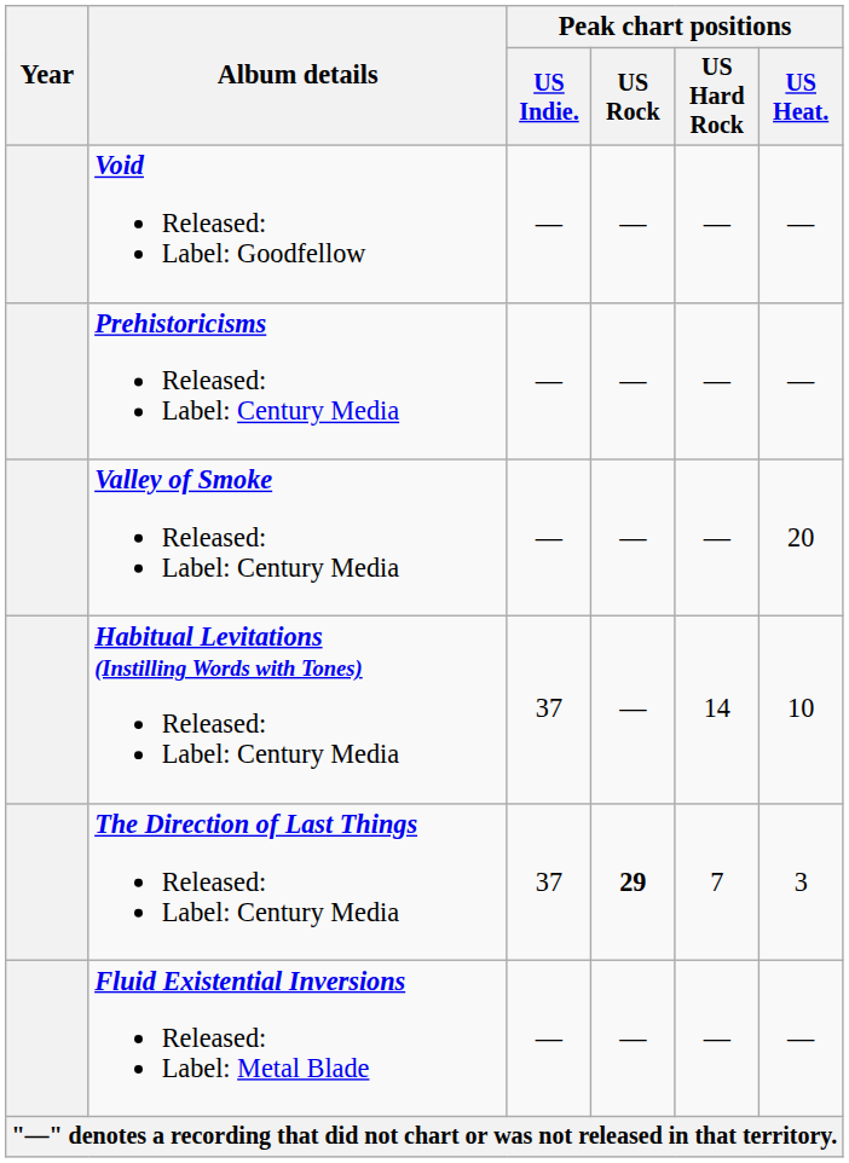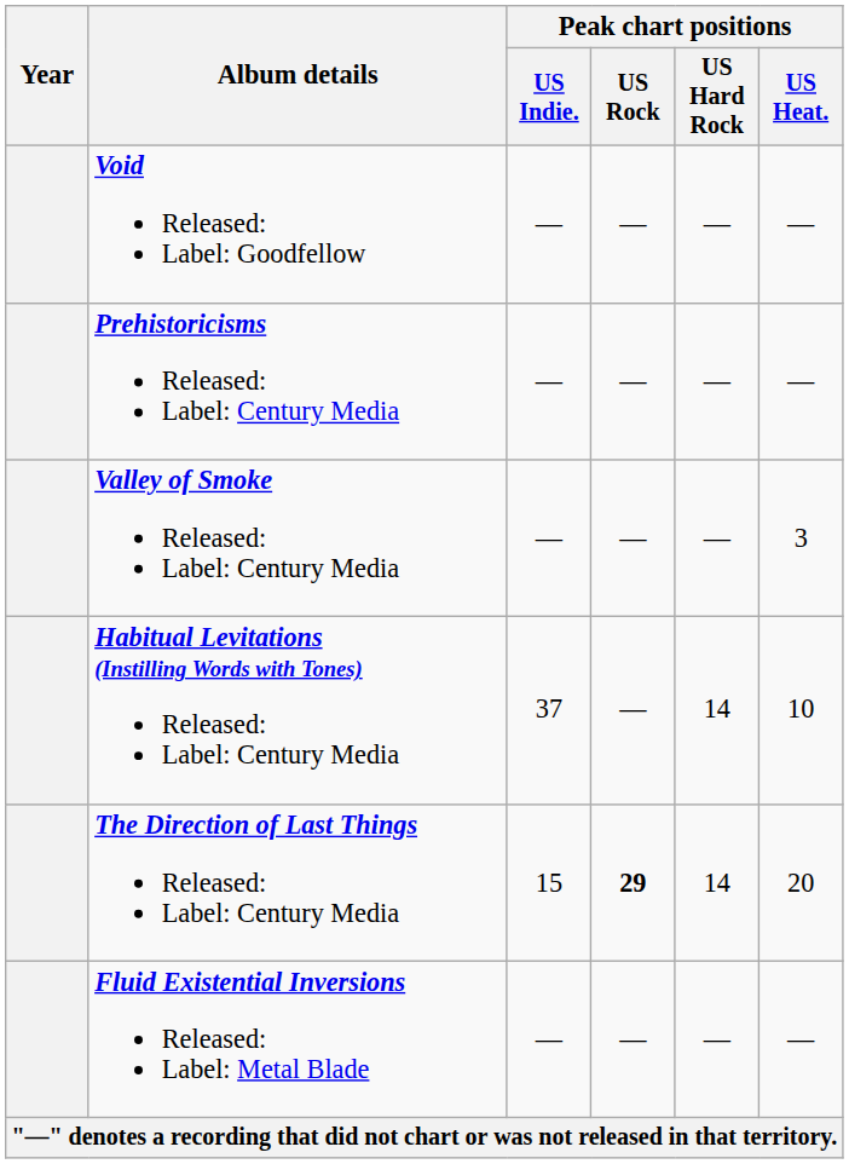 <table class="wikitable plainrowheaders sortable"  style="text-align:center;">
 <tr>
 <th rowspan="2">Year</th>
 <th rowspan="2">Album details</th>
 <th class="unsortable" colspan="7">Peak chart positions</th>
 </tr>
 <tr>
 <th style="width:3em;font-size:90%;" data-sort-type="number"><a href='#'>US<br>Indie.</a><br></th>
 <th style="width:3em;font-size:90%;" data-sort-type="number">US<br>Rock<br></th>
 <th style="width:3em;font-size:90%;" data-sort-type="number">US<br>Hard<br>Rock<br></th>
 <th style="width:3em;font-size:90%;" data-sort-type="number"><a href='#'>US<br>Heat.</a><br></th>
 </tr>
 <tr>
 <th></th>
 <td align=left><strong><em><a href='#'>Void</a></em></strong><br><ul><li>Released: </li><li>Label: Goodfellow</li></ul></td>
 <td>—</td>
 <td>—</td>
 <td>—</td>
 <td>—</td>
 </tr>
 <tr>
 <th></th>
 <td align=left><strong><em><a href='#'>Prehistoricisms</a></em></strong><br><ul><li>Released: </li><li>Label: <a href='#'>Century Media</a></li></ul></td>
 <td>—</td>
 <td>—</td>
 <td>—</td>
 <td>—</td>
 </tr>
 <tr>
 <th></th>
 <td align=left><strong><em><a href='#'>Valley of Smoke</a></em></strong><br><ul><li>Released: </li><li>Label: Century Media</li></ul></td>
 <td>—</td>
 <td>—</td>
 <td>—</td>
-<td>20</td>
+<td>3</td>
 </tr>
 <tr>
 <th></th>
 <td align=left><strong><em><a href='#'>Habitual Levitations<br><small>(Instilling Words with Tones)</small></a></em></strong><br><ul><li>Released: </li><li>Label: Century Media</li></ul></td>
 <td>37</td>
 <td>—</td>
 <td>14</td>
 <td>10</td>
 </tr>
 <tr>
 <th></th>
 <td align=left><strong><em><a href='#'>The Direction of Last Things</a></em></strong><br><ul><li>Released: </li><li>Label: Century Media</li></ul></td>
-<td>37</td>
+<td>15</td>
 <td><strong>29</strong></td>
-<td>7</td>
-<td>3</td>
+<td>14</td>
+<td>20</td>
 </tr>
 <tr>
 <th></th>
 <td align=left><strong><em><a href='#'>Fluid Existential Inversions</a></em></strong><br><ul><li>Released: </li><li>Label: <a href='#'>Metal Blade</a></li></ul></td>
 <td>—</td>
 <td>—</td>
 <td>—</td>
 <td>—</td>
 </tr>
 <tr>
 <th colspan="9" style="font-size:90%">"—" denotes a recording that did not chart or was not released in that territory.</th>
 </tr>
 </table>
